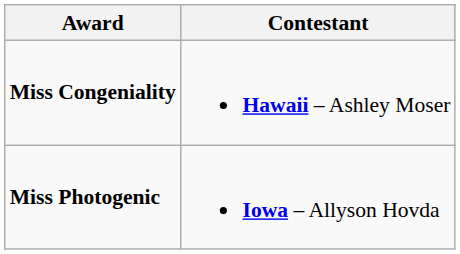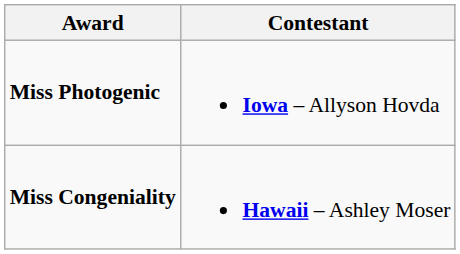 <table class="wikitable sortable" style="font-size:95%;">
 <tr>
 <th>Award</th>
 <th>Contestant</th>
 </tr>
 <tr>
+<td><strong>Miss Photogenic</strong></td>
+<td><br><ul><li> <strong><a href='#'>Iowa</a></strong> – Allyson Hovda</li></ul></td>
+</tr>
+<tr>
 <td><strong>Miss Congeniality</strong></td>
 <td><br><ul><li> <strong><a href='#'>Hawaii</a></strong> – Ashley Moser</li></ul></td>
 </tr>
-<tr>
-<td><strong>Miss Photogenic</strong></td>
-<td><br><ul><li> <strong><a href='#'>Iowa</a></strong> – Allyson Hovda</li></ul></td>
-</tr>
 </table>
